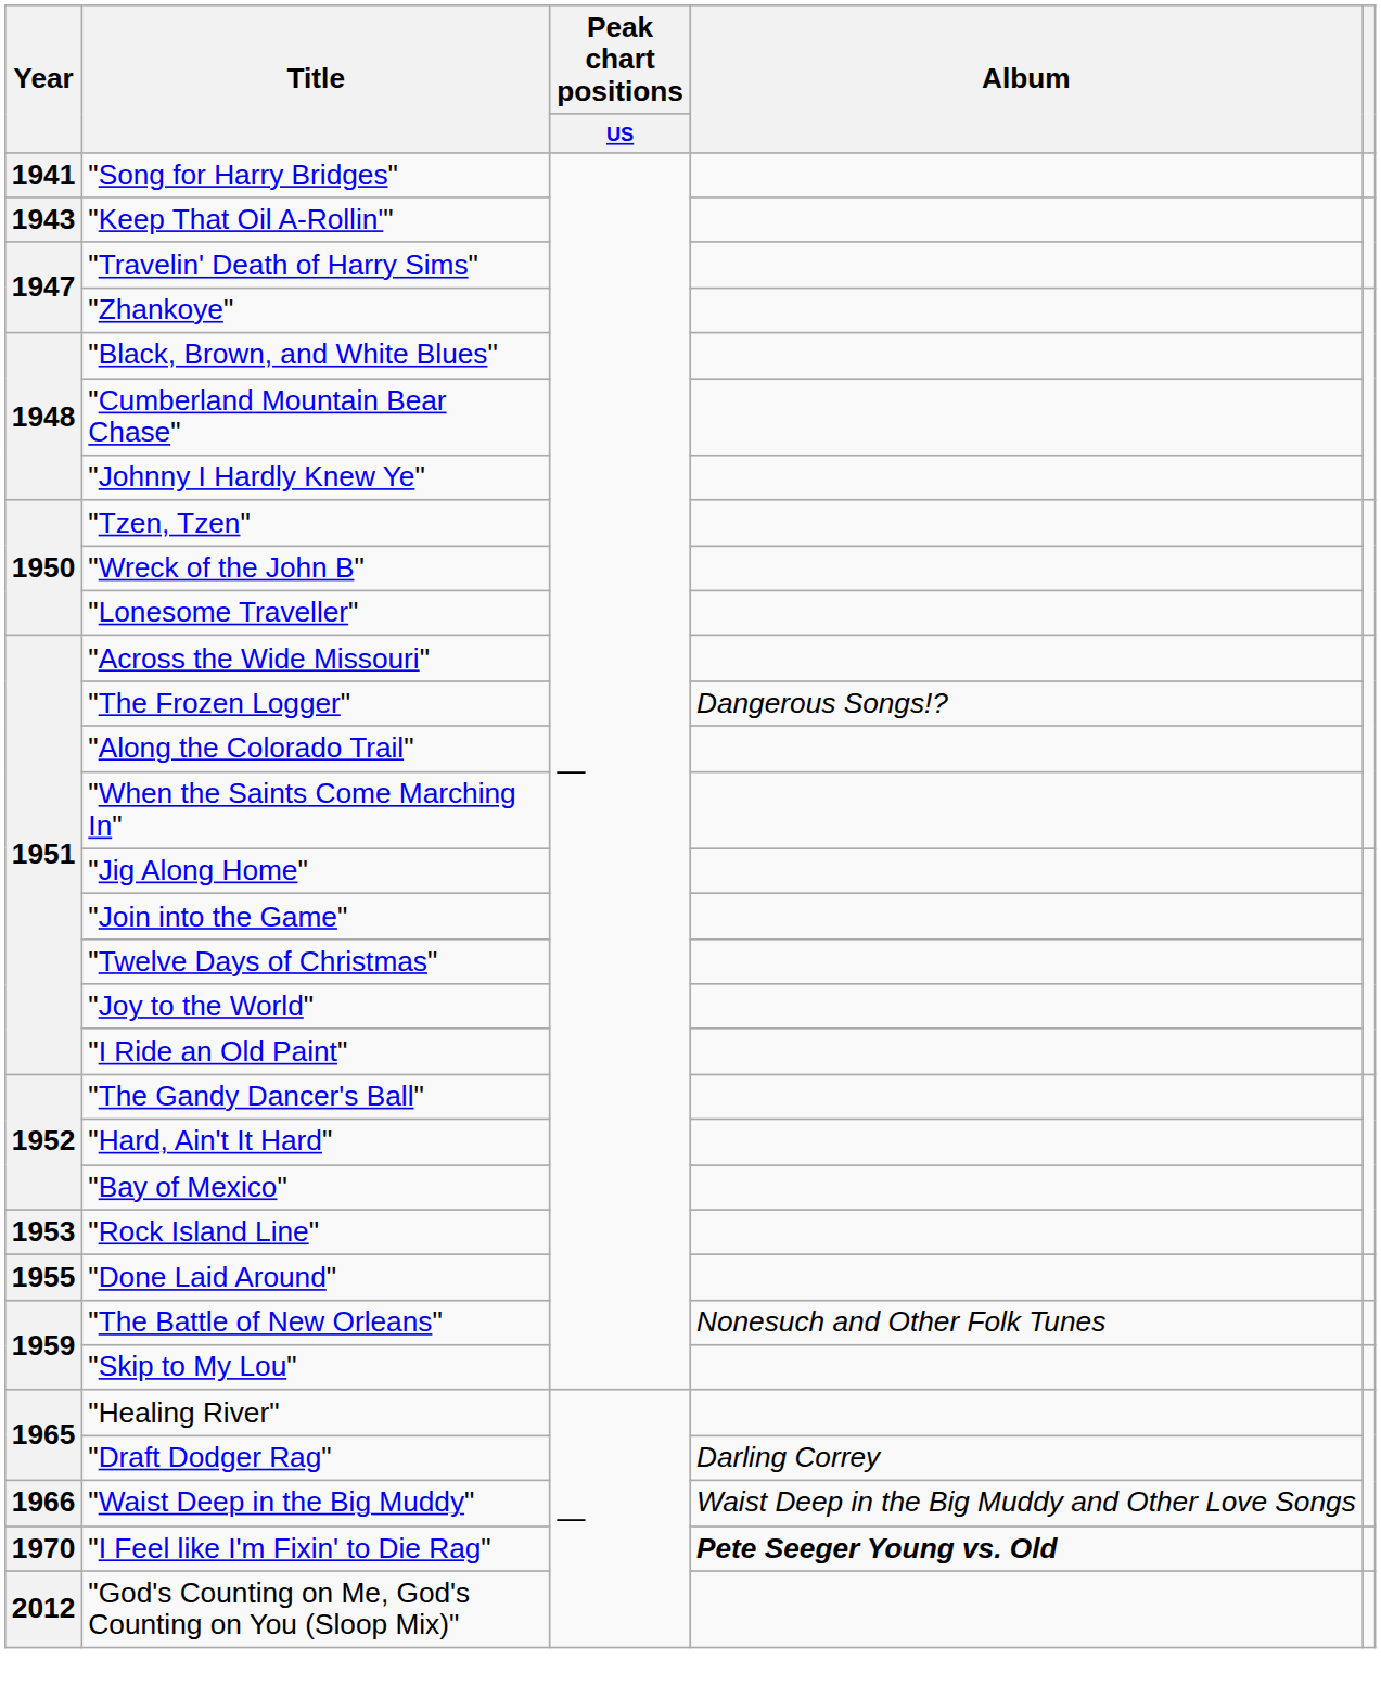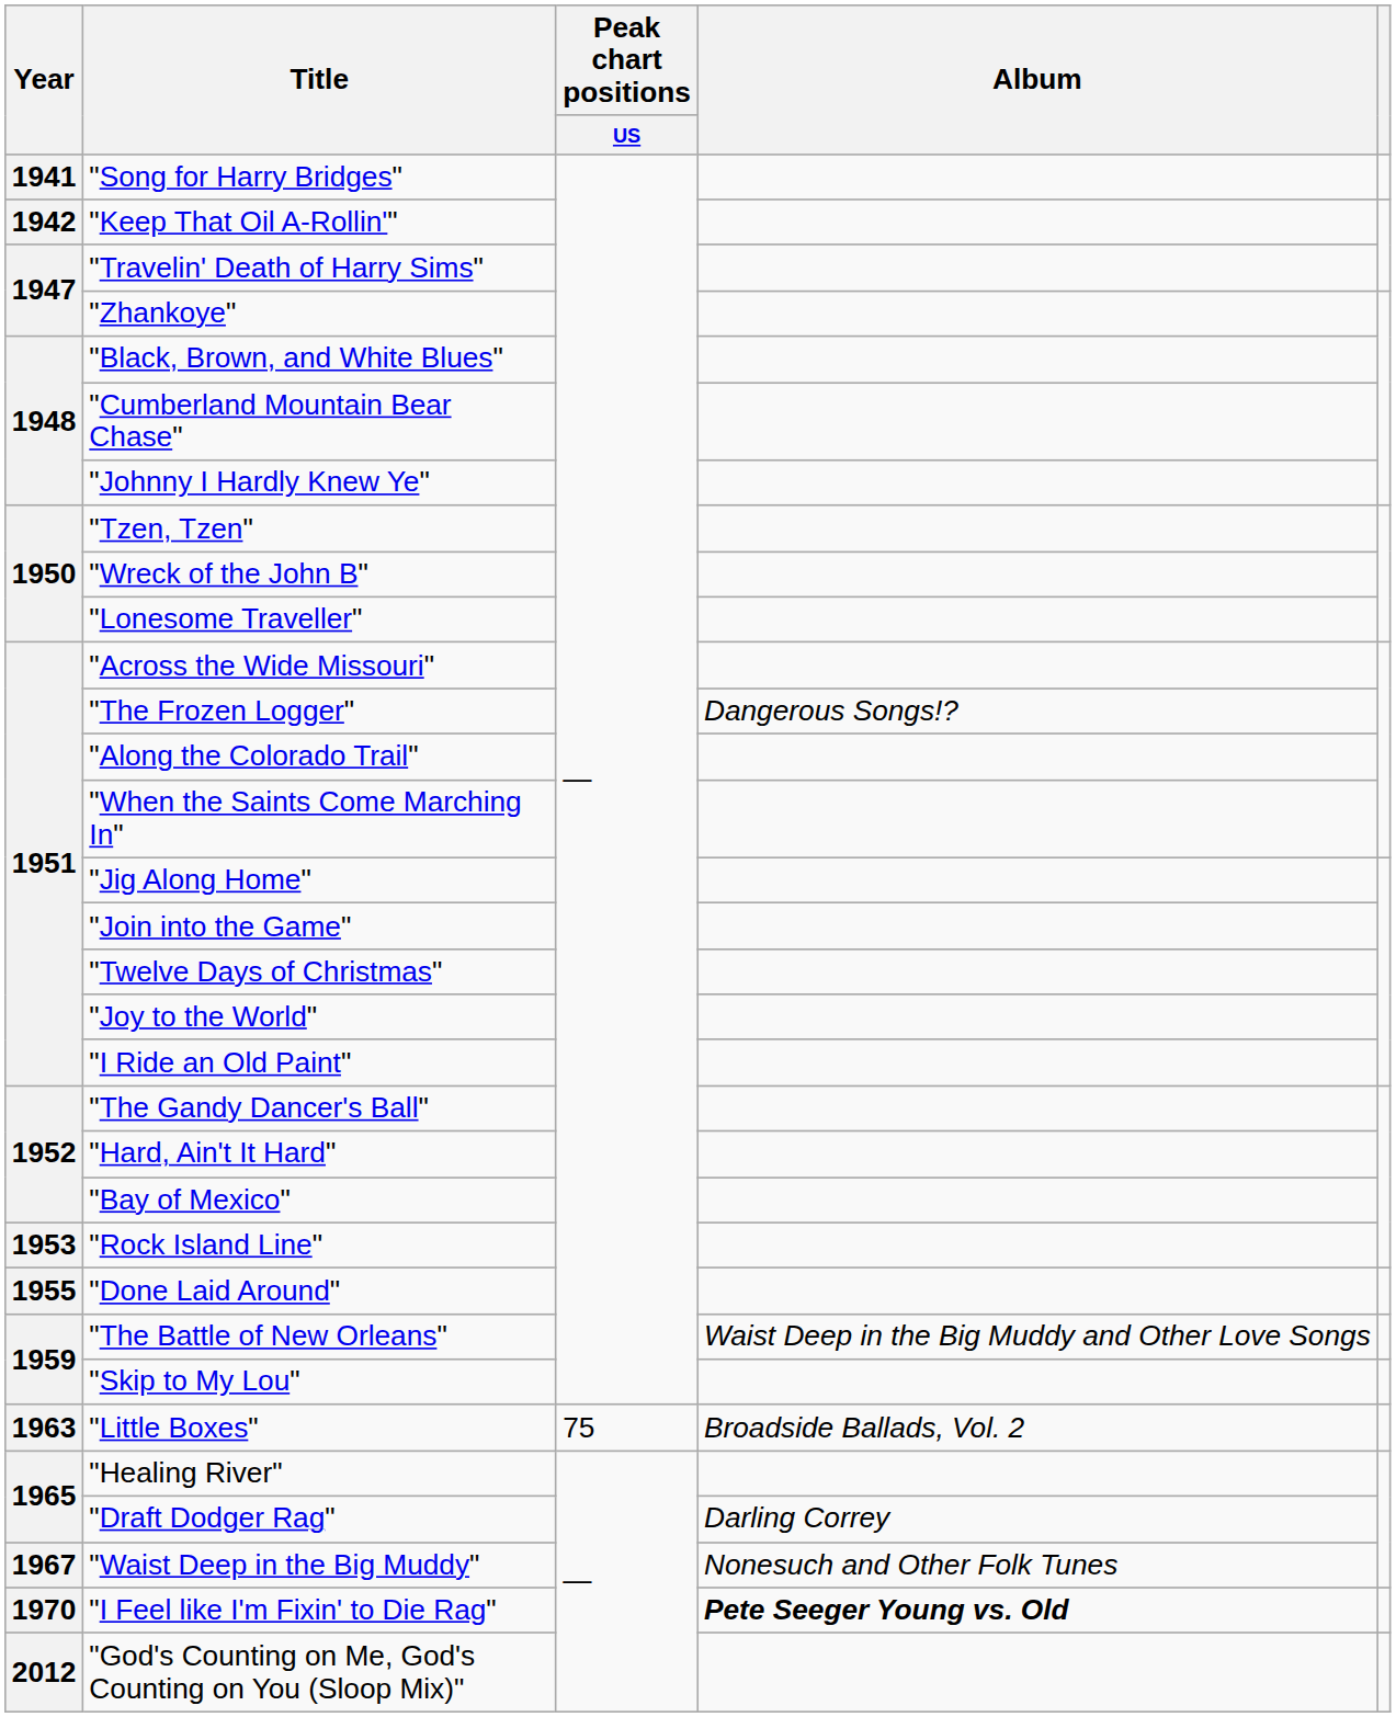 <table class="wikitable plainrowheaders">
 <tr>
 <th scope="col" rowspan="2" style="width:2em;">Year</th>
 <th scope="col" rowspan="2" style="width:16em;">Title</th>
 <th scope="col" colspan="1">Peak chart positions</th>
 <th scope="col" rowspan="2">Album</th>
 <th scope="col" rowspan="2"></th>
 </tr>
 <tr style=font-size:smaller>
 <th width="35"><small><a href='#'>US</a><br></small></th>
 </tr>
 <tr>
 <th scope="row" style="text-align:center;">1941</th>
 <td>"<a href='#'>Song for Harry Bridges</a>"</td>
 <td rowspan="26">—</td>
 <td></td>
 <td></td>
 </tr>
 <tr>
-<th scope="row" style="text-align:center;">1943</th>
+<th scope="row" style="text-align:center;">1942</th>
 <td>"<a href='#'>Keep That Oil A-Rollin'</a>"</td>
 <td></td>
 <td rowspan="2"></td>
 </tr>
 <tr>
 <th scope="row" style="text-align:center;" rowspan="2">1947</th>
 <td>"<a href='#'>Travelin' Death of Harry Sims</a>"</td>
 <td></td>
 </tr>
 <tr>
 <td>"<a href='#'>Zhankoye</a>"</td>
 <td></td>
 <td rowspan="4"></td>
 </tr>
 <tr>
 <th scope="row" style="text-align:center;" rowspan="3">1948</th>
 <td>"<a href='#'>Black, Brown, and White Blues</a>"</td>
 <td></td>
 </tr>
 <tr>
 <td>"<a href='#'>Cumberland Mountain Bear Chase</a>"</td>
 <td></td>
 </tr>
 <tr>
 <td>"<a href='#'>Johnny I Hardly Knew Ye</a>"</td>
 <td></td>
 </tr>
 <tr>
 <th scope="row" style="text-align:center;" rowspan="3">1950</th>
 <td>"<a href='#'>Tzen, Tzen</a>"</td>
 <td></td>
 <td rowspan="3"></td>
 </tr>
 <tr>
 <td>"<a href='#'>Wreck of the John B</a>"</td>
 <td></td>
 </tr>
 <tr>
 <td>"<a href='#'>Lonesome Traveller</a>"</td>
 <td></td>
 </tr>
 <tr>
 <th scope="row" style="text-align:center;" rowspan="9">1951</th>
 <td>"<a href='#'>Across the Wide Missouri</a>"</td>
 <td></td>
 <td rowspan="4"></td>
 </tr>
 <tr>
 <td>"<a href='#'>The Frozen Logger</a>"</td>
 <td><em>Dangerous Songs!?</em></td>
 </tr>
 <tr>
 <td>"<a href='#'>Along the Colorado Trail</a>"</td>
 <td></td>
 </tr>
 <tr>
 <td>"<a href='#'>When the Saints Come Marching In</a>"</td>
 <td></td>
 </tr>
 <tr>
 <td>"<a href='#'>Jig Along Home</a>"</td>
 <td></td>
 <td rowspan="5"></td>
 </tr>
 <tr>
 <td>"<a href='#'>Join into the Game</a>"</td>
 <td></td>
 </tr>
 <tr>
 <td>"<a href='#'>Twelve Days of Christmas</a>"</td>
 <td></td>
 </tr>
 <tr>
 <td>"<a href='#'>Joy to the World</a>"</td>
 <td></td>
 </tr>
 <tr>
 <td>"<a href='#'>I Ride an Old Paint</a>"</td>
 <td></td>
 </tr>
 <tr>
 <th scope="row" style="text-align:center;" rowspan="3">1952</th>
 <td>"<a href='#'>The Gandy Dancer's Ball</a>"</td>
 <td></td>
 <td rowspan="4"></td>
 </tr>
 <tr>
 <td>"<a href='#'>Hard, Ain't It Hard</a>"</td>
 <td></td>
 </tr>
 <tr>
 <td>"<a href='#'>Bay of Mexico</a>"</td>
 <td></td>
 </tr>
 <tr>
 <th scope="row" style="text-align:center;" rowspan="1">1953</th>
 <td>"<a href='#'>Rock Island Line</a>"</td>
 <td></td>
 </tr>
 <tr>
 <th scope="row" style="text-align:center;" rowspan="1">1955</th>
 <td>"<a href='#'>Done Laid Around</a>"</td>
 <td></td>
 <td></td>
 </tr>
 <tr>
 <th scope="row" style="text-align:center;" rowspan="2">1959</th>
 <td>"<a href='#'>The Battle of New Orleans</a>"</td>
-<td><em>Nonesuch and Other Folk Tunes</em></td>
+<td><em>Waist Deep in the Big Muddy and Other Love Songs</em></td>
 <td></td>
 </tr>
 <tr>
 <td>"<a href='#'>Skip to My Lou</a>"</td>
 <td></td>
+<td></td>
+</tr>
+<tr>
+<th scope="row" style="text-align:center;">1963</th>
+<td>"<a href='#'>Little Boxes</a>"</td>
+<td>75</td>
+<td><em>Broadside Ballads, Vol. 2</em></td>
 <td></td>
 </tr>
 <tr>
 <th scope="row" style="text-align:center;" rowspan="2">1965</th>
 <td>"Healing River"</td>
 <td rowspan="5">—</td>
 <td></td>
 <td rowspan="3"></td>
 </tr>
 <tr>
 <td>"<a href='#'>Draft Dodger Rag</a>"</td>
 <td><em>Darling Correy</em></td>
 </tr>
 <tr>
-<th scope="row" style="text-align:center;" rowspan="1">1966</th>
+<th scope="row" style="text-align:center;" rowspan="1">1967</th>
 <td>"<a href='#'>Waist Deep in the Big Muddy</a>"</td>
-<td><em>Waist Deep in the Big Muddy and Other Love Songs</em></td>
+<td><em>Nonesuch and Other Folk Tunes</em></td>
 </tr>
 <tr>
 <th scope="row" style="text-align:center;" rowspan="1">1970</th>
 <td>"<a href='#'>I Feel like I'm Fixin' to Die Rag</a>"</td>
 <td><strong><em>Pete Seeger Young vs. Old</em></strong></td>
 <td></td>
 </tr>
 <tr>
 <th scope="row" style="text-align:center;" rowspan="1">2012</th>
 <td>"God's Counting on Me, God's Counting on You (Sloop Mix)"</td>
 <td></td>
 <td></td>
 </tr>
 </table>
